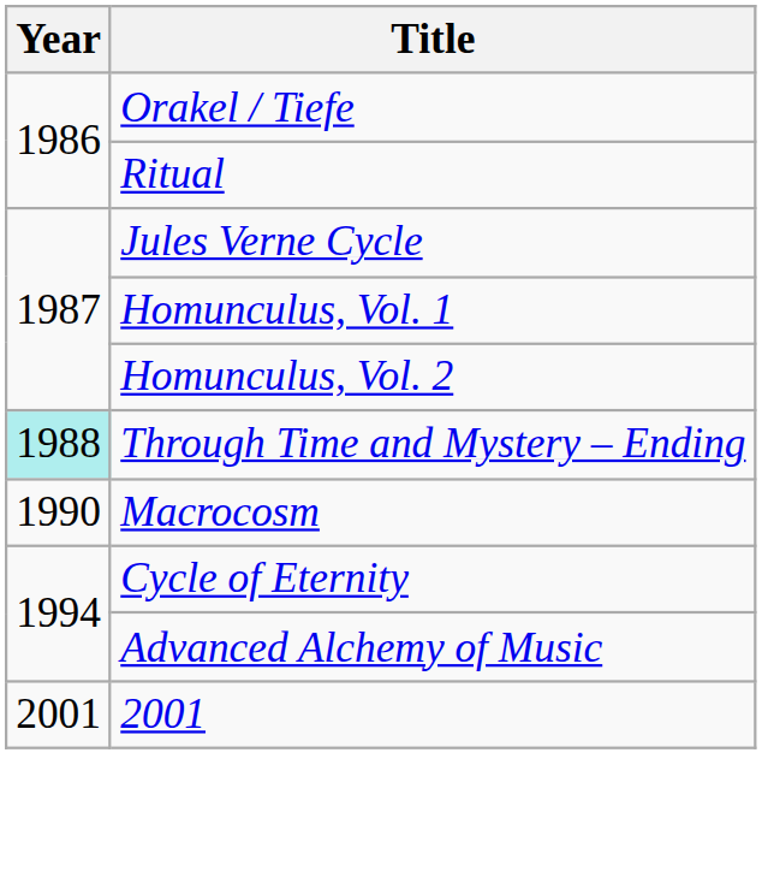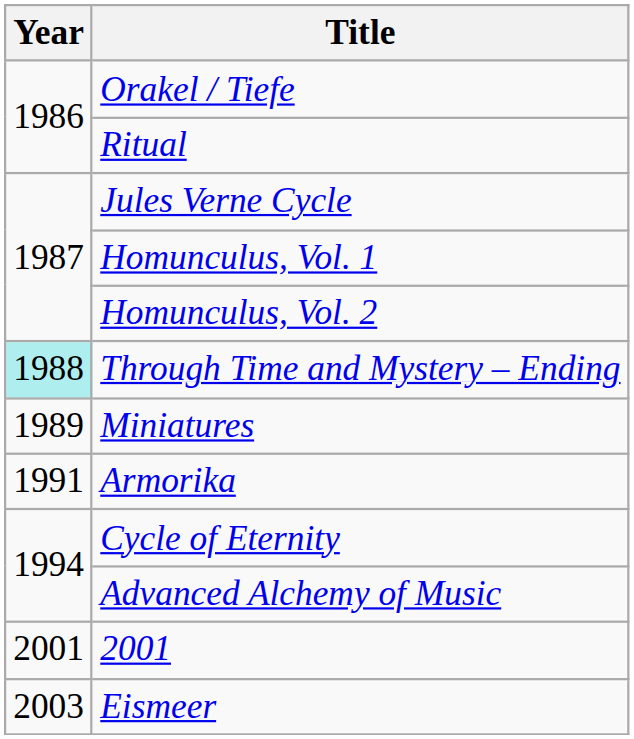 <table class="wikitable" border="1">
 <tr>
 <th>Year</th>
 <th>Title</th>
 </tr>
 <tr>
 <td rowspan="2">1986</td>
 <td><em><a href='#'>Orakel / Tiefe</a></em></td>
 </tr>
 <tr>
 <td><em><a href='#'>Ritual</a></em></td>
 </tr>
 <tr>
 <td rowspan="3">1987</td>
 <td><em><a href='#'>Jules Verne Cycle</a></em></td>
 </tr>
 <tr>
 <td><em><a href='#'>Homunculus, Vol. 1</a></em></td>
 </tr>
 <tr>
 <td><em><a href='#'>Homunculus, Vol. 2</a></em></td>
 </tr>
 <tr>
 <td style="background: paleturquoise;">1988</td>
 <td><em><a href='#'>Through Time and Mystery – Ending</a></em></td>
 </tr>
 <tr>
-<td>1990</td>
-<td><em><a href='#'>Macrocosm</a></em></td>
+<td>1989</td>
+<td><em><a href='#'>Miniatures</a></em></td>
+</tr>
+<tr>
+<td>1991</td>
+<td><em><a href='#'>Armorika</a></em></td>
 </tr>
 <tr>
 <td rowspan="2">1994</td>
 <td><em><a href='#'>Cycle of Eternity</a></em></td>
 </tr>
 <tr>
 <td><em><a href='#'>Advanced Alchemy of Music</a></em></td>
 </tr>
 <tr>
 <td>2001</td>
 <td><em><a href='#'>2001</a></em></td>
 </tr>
+<tr>
+<td>2003</td>
+<td><em><a href='#'>Eismeer</a></em></td>
+</tr>
 </table>
